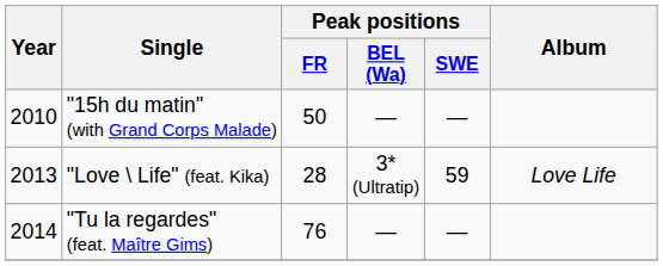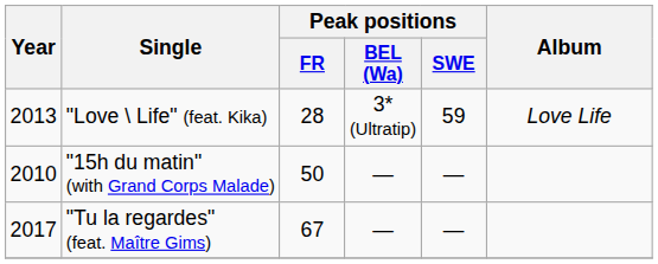 <table class="wikitable">
 <tr>
 <th align="center" rowspan="2" width="10">Year</th>
 <th align="center" rowspan="2" width="160">Single</th>
 <th align="center" colspan="3" width="20">Peak positions</th>
 <th align="center" rowspan="2" width="120">Album</th>
 </tr>
 <tr>
 <th scope="col" style="width:3em;font-size:90%;"><a href='#'>FR</a><br></th>
 <th scope="col" style="width:3em;font-size:90%;"><a href='#'>BEL (Wa)</a><br></th>
 <th scope="col" style="width:3em;font-size:90%;"><a href='#'>SWE</a><br></th>
 </tr>
 <tr>
+<td style="text-align:center;">2013</td>
+<td>"Love \ Life" <small>(feat. Kika)</small> </td>
+<td style="text-align:center;">28</td>
+<td style="text-align:center;">3*<br><small>(Ultratip)</small></td>
+<td style="text-align:center;">59</td>
+<td style="text-align:center;"><em>Love Life</em></td>
+</tr>
+<tr>
 <td style="text-align:center;">2010</td>
 <td>"15h du matin" <br><small>(with <a href='#'>Grand Corps Malade</a>)</small></td>
 <td style="text-align:center;">50</td>
 <td style="text-align:center;">—</td>
 <td style="text-align:center;">—</td>
 <td style="text-align:center;"></td>
 </tr>
 <tr>
-<td style="text-align:center;">2013</td>
-<td>"Love \ Life" <small>(feat. Kika)</small> </td>
-<td style="text-align:center;">28</td>
-<td style="text-align:center;">3*<br><small>(Ultratip)</small></td>
-<td style="text-align:center;">59</td>
-<td style="text-align:center;"><em>Love Life</em></td>
-</tr>
-<tr>
-<td style="text-align:center;">2014</td>
+<td style="text-align:center;">2017</td>
 <td>"Tu la regardes" <br><small>(feat. <a href='#'>Maître Gims</a>)</small></td>
-<td style="text-align:center;">76<br></td>
+<td style="text-align:center;">67<br></td>
 <td style="text-align:center;">—</td>
 <td style="text-align:center;">—</td>
 <td style="text-align:center;"></td>
 </tr>
 <tr>
 </tr>
 </table>
